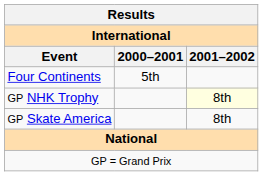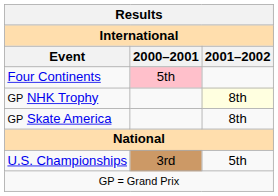 <table class="wikitable" style="text-align:center">
 <tr>
 <th colspan=3 align=center><strong>Results</strong></th>
 </tr>
 <tr>
 <th style="background-color: #ffdead; " colspan=3 align=center><strong>International</strong></th>
 </tr>
 <tr>
 <th>Event</th>
 <th>2000–2001</th>
 <th>2001–2002</th>
 </tr>
 <tr>
 <td align=left><a href='#'>Four Continents</a></td>
-<td>5th</td>
+<td style="background: pink;">5th</td>
 <td></td>
 </tr>
 <tr>
 <td align=left><small>GP</small> <a href='#'>NHK Trophy</a></td>
 <td></td>
 <td style="background: lightyellow;">8th</td>
 </tr>
 <tr>
 <td align=left><small>GP</small> <a href='#'>Skate America</a></td>
 <td></td>
 <td>8th</td>
 </tr>
 <tr>
 <th style="background-color: #ffdead; " colspan=3 align=center><strong>National</strong></th>
 </tr>
 <tr>
+<td align=left><a href='#'>U.S. Championships</a></td>
+<td bgcolor=cc9966>3rd</td>
+<td>5th</td>
+</tr>
+<tr>
 <td colspan=3 align=center><small> GP = Grand Prix </small></td>
 </tr>
 </table>
